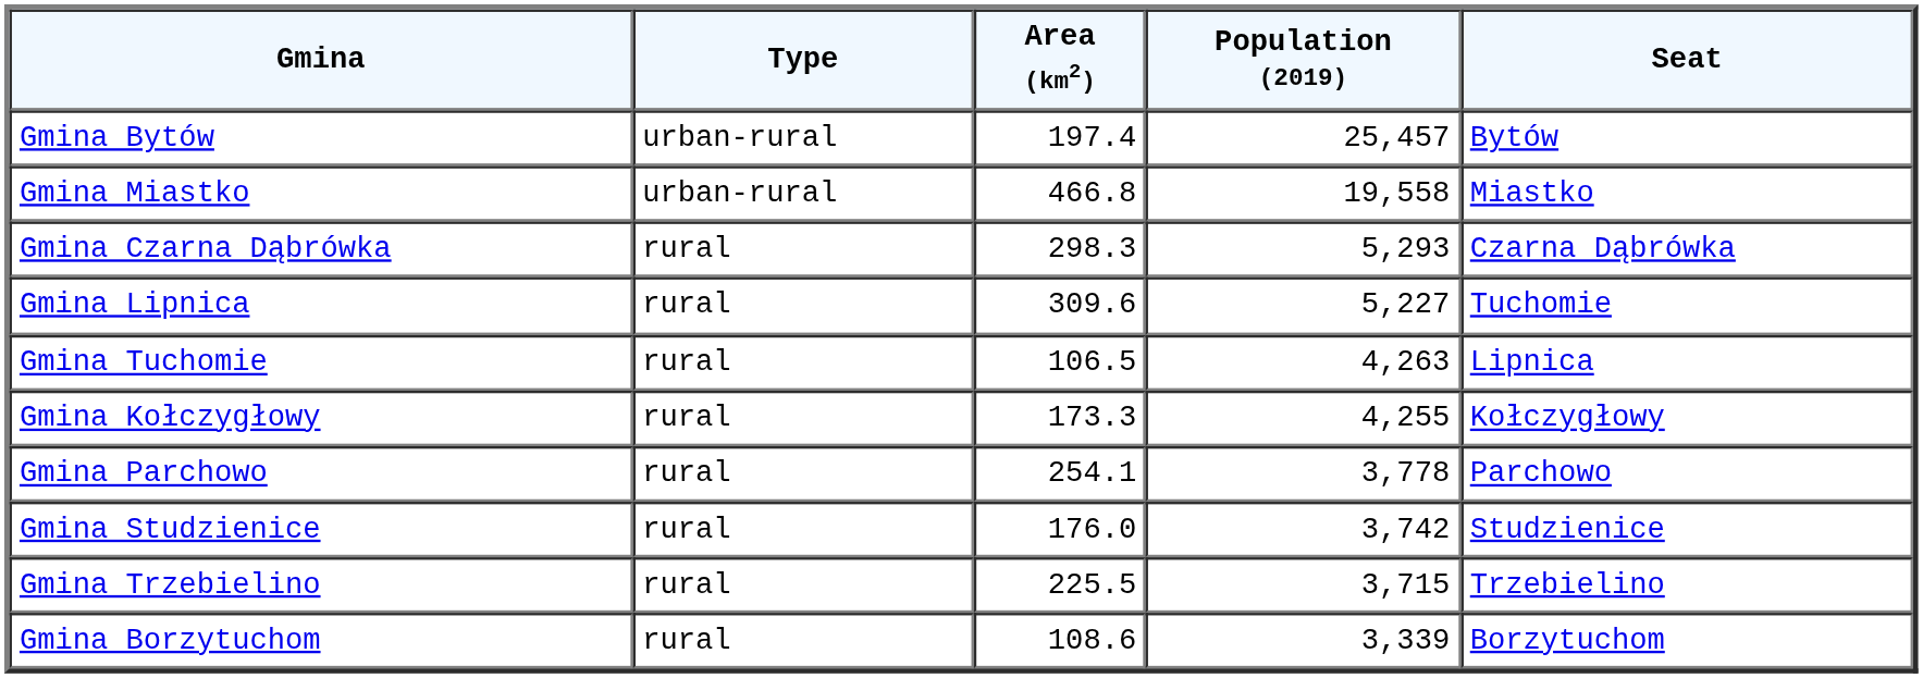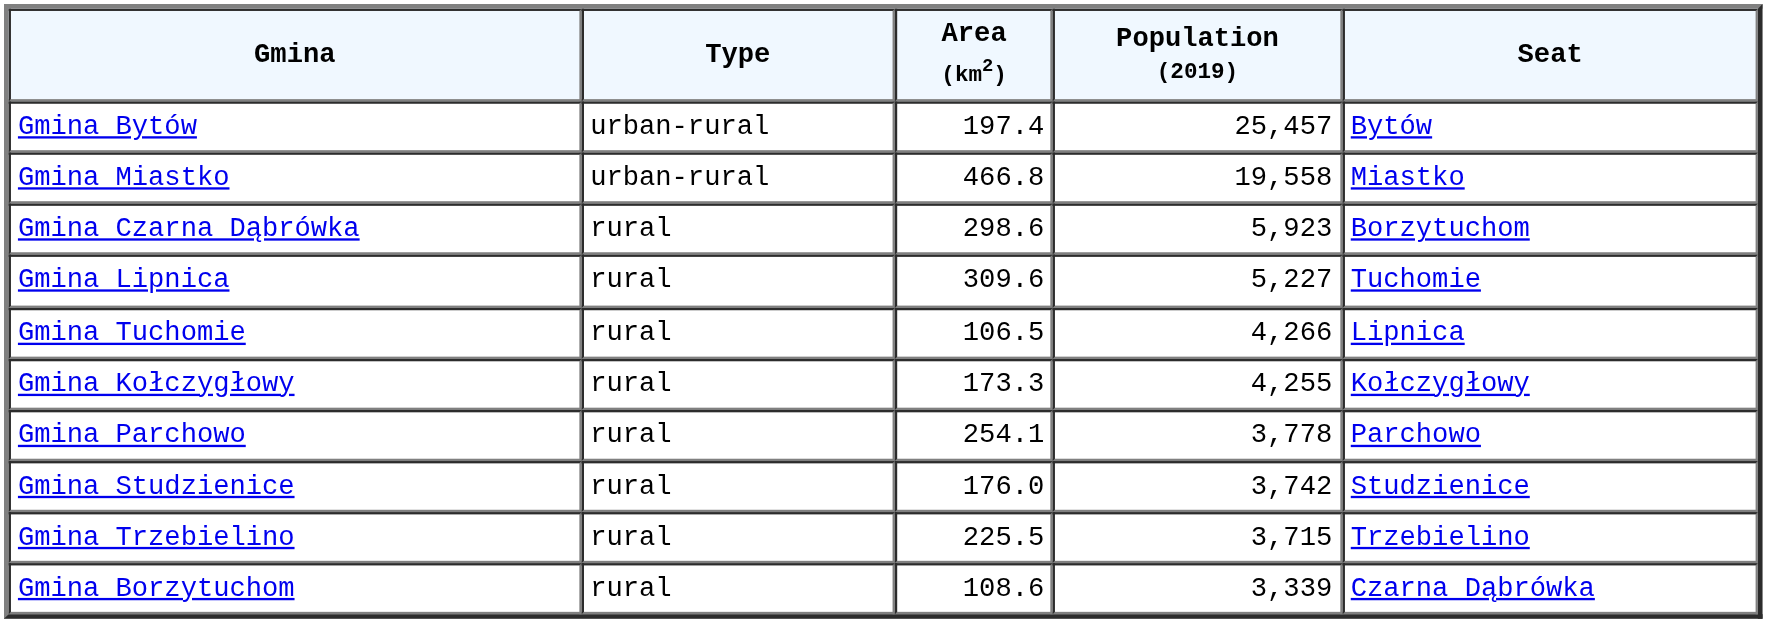 <table width="60%" border="2" cellpadding="3" cellspacing="0" style="font-size:90%;line-height:120%;">
 <tr bgcolor="F0F8FF">
 <td style="text-align:center;"><strong>Gmina</strong></td>
 <td style="text-align:center;"><strong>Type</strong></td>
 <td style="text-align:center;"><strong>Area<br><small>(km<sup>2</sup>)</small></strong></td>
 <td style="text-align:center;"><strong>Population<br><small>(2019)</small></strong></td>
 <td style="text-align:center;"><strong>Seat</strong></td>
 </tr>
 <tr>
 <td><a href='#'>Gmina Bytów</a></td>
 <td>urban-rural</td>
 <td style="text-align:right;">197.4</td>
 <td style="text-align:right;">25,457</td>
 <td><a href='#'>Bytów</a></td>
 </tr>
 <tr>
 <td><a href='#'>Gmina Miastko</a></td>
 <td>urban-rural</td>
 <td style="text-align:right;">466.8</td>
 <td style="text-align:right;">19,558</td>
 <td><a href='#'>Miastko</a></td>
 </tr>
 <tr>
 <td><a href='#'>Gmina Czarna Dąbrówka</a></td>
 <td>rural</td>
-<td style="text-align:right;">298.3</td>
-<td style="text-align:right;">5,293</td>
-<td><a href='#'>Czarna Dąbrówka</a></td>
+<td style="text-align:right;">298.6</td>
+<td style="text-align:right;">5,923</td>
+<td><a href='#'>Borzytuchom</a></td>
 </tr>
 <tr>
 <td><a href='#'>Gmina Lipnica</a></td>
 <td>rural</td>
 <td style="text-align:right;">309.6</td>
 <td style="text-align:right;">5,227</td>
 <td><a href='#'>Tuchomie</a></td>
 </tr>
 <tr>
 <td><a href='#'>Gmina Tuchomie</a></td>
 <td>rural</td>
 <td style="text-align:right;">106.5</td>
-<td style="text-align:right;">4,263</td>
+<td style="text-align:right;">4,266</td>
 <td><a href='#'>Lipnica</a></td>
 </tr>
 <tr>
 <td><a href='#'>Gmina Kołczygłowy</a></td>
 <td>rural</td>
 <td style="text-align:right;">173.3</td>
 <td style="text-align:right;">4,255</td>
 <td><a href='#'>Kołczygłowy</a></td>
 </tr>
 <tr>
 <td><a href='#'>Gmina Parchowo</a></td>
 <td>rural</td>
 <td style="text-align:right;">254.1</td>
 <td style="text-align:right;">3,778</td>
 <td><a href='#'>Parchowo</a></td>
 </tr>
 <tr>
 <td><a href='#'>Gmina Studzienice</a></td>
 <td>rural</td>
 <td style="text-align:right;">176.0</td>
 <td style="text-align:right;">3,742</td>
 <td><a href='#'>Studzienice</a></td>
 </tr>
 <tr>
 <td><a href='#'>Gmina Trzebielino</a></td>
 <td>rural</td>
 <td style="text-align:right;">225.5</td>
 <td style="text-align:right;">3,715</td>
 <td><a href='#'>Trzebielino</a></td>
 </tr>
 <tr>
 <td><a href='#'>Gmina Borzytuchom</a></td>
 <td>rural</td>
 <td style="text-align:right;">108.6</td>
 <td style="text-align:right;">3,339</td>
-<td><a href='#'>Borzytuchom</a></td>
+<td><a href='#'>Czarna Dąbrówka</a></td>
 </tr>
 <tr>
 </tr>
 </table>
